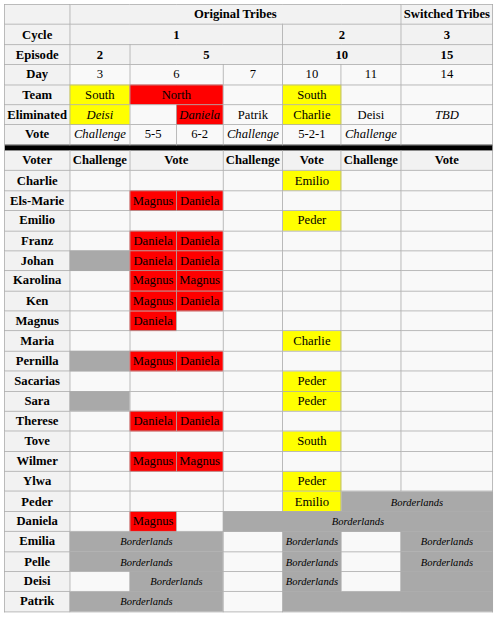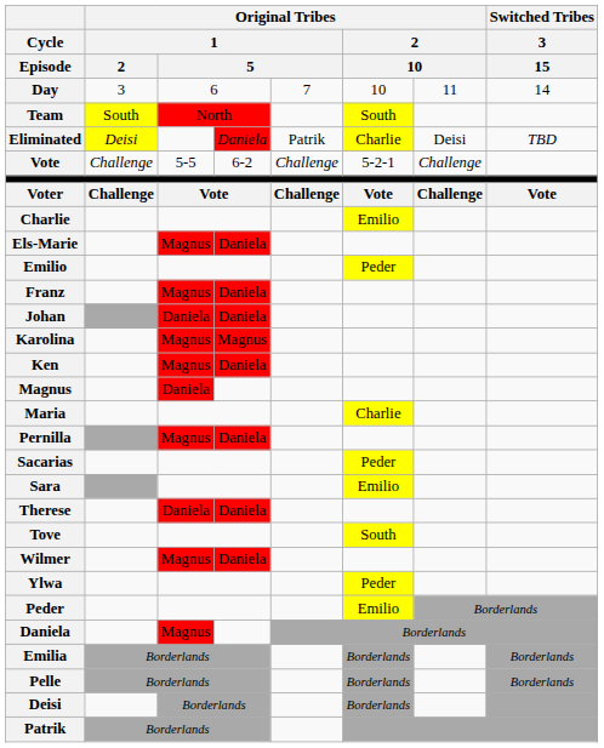 <table class="wikitable unsortable" style="text-align:center;">
 <tr>
 <th></th>
 <th colspan="6">Original Tribes</th>
 <th colspan="1">Switched Tribes</th>
 </tr>
 <tr>
 <th>Cycle</th>
 <th colspan="4">1</th>
 <th colspan="2">2</th>
 <th>3</th>
 </tr>
 <tr>
 <th>Episode</th>
 <th>2</th>
 <th colspan="3">5</th>
 <th colspan="2">10</th>
 <th>15</th>
 </tr>
 <tr>
 <th>Day</th>
 <td>3</td>
 <td colspan="2">6</td>
 <td>7</td>
 <td>10</td>
 <td>11</td>
 <td>14</td>
 </tr>
 <tr>
 <th>Team</th>
 <td style="background:yellow;">South</td>
 <td colspan="2" style="background:red; color:black;">North</td>
 <td></td>
 <td style="background:yellow;">South</td>
 <td></td>
 <td style="background:;"></td>
 </tr>
 <tr>
 <th>Eliminated</th>
 <td style="background:yellow;"><em>Deisi</em></td>
 <td></td>
 <td style="background:red;"><em>Daniela</em></td>
 <td>Patrik</td>
 <td style="background:yellow;">Charlie</td>
 <td>Deisi</td>
 <td style="background:;"><em>TBD</em></td>
 </tr>
 <tr>
 <th>Vote</th>
 <td><em>Challenge</em></td>
 <td>5-5</td>
 <td>6-2</td>
 <td><em>Challenge</em></td>
 <td>5-2-1</td>
 <td><em>Challenge</em></td>
 <td></td>
 </tr>
 <tr>
 <td colspan="27" style="background:black;"></td>
 </tr>
 <tr>
 <th>Voter</th>
 <th>Challenge</th>
 <th colspan="2">Vote</th>
 <th>Challenge</th>
 <th>Vote</th>
 <th>Challenge</th>
 <th>Vote</th>
 </tr>
 <tr>
 <th>Charlie</th>
 <td></td>
 <td colspan="2"></td>
 <td></td>
 <td style="background:yellow;">Emilio</td>
 <td></td>
 <td></td>
 </tr>
 <tr>
 <th>Els-Marie</th>
 <td></td>
 <td style="background:red;">Magnus</td>
 <td style="background:red;">Daniela</td>
 <td></td>
 <td></td>
 <td></td>
 <td></td>
 </tr>
 <tr>
 <th>Emilio</th>
 <td></td>
 <td colspan="2"></td>
 <td></td>
 <td style="background:yellow;">Peder</td>
 <td></td>
 <td></td>
 </tr>
 <tr>
 <th>Franz</th>
 <td></td>
-<td style="background:red;">Daniela</td>
+<td style="background:red;">Magnus</td>
 <td style="background:red;">Daniela</td>
 <td></td>
 <td></td>
 <td></td>
 <td></td>
 </tr>
 <tr>
 <th>Johan</th>
 <td style="background:darkgray;"></td>
 <td style="background:red;">Daniela</td>
 <td style="background:red;">Daniela</td>
 <td></td>
 <td></td>
 <td></td>
 <td></td>
 </tr>
 <tr>
 <th>Karolina</th>
 <td></td>
 <td style="background:red;">Magnus</td>
 <td style="background:red;">Magnus</td>
 <td></td>
 <td></td>
 <td></td>
 <td></td>
 </tr>
 <tr>
 <th>Ken</th>
 <td></td>
 <td style="background:red;">Magnus</td>
 <td style="background:red;">Daniela</td>
 <td></td>
 <td></td>
 <td></td>
 <td></td>
 </tr>
 <tr>
 <th>Magnus</th>
 <td></td>
 <td style="background:red;">Daniela</td>
 <td></td>
 <td></td>
 <td></td>
 <td></td>
 <td></td>
 </tr>
 <tr>
 <th>Maria</th>
 <td></td>
 <td colspan="2"></td>
 <td></td>
 <td style="background:yellow;">Charlie</td>
 <td></td>
 <td></td>
 </tr>
 <tr>
 <th>Pernilla</th>
 <td style="background:darkgray;"></td>
 <td style="background:red;">Magnus</td>
 <td style="background:red;">Daniela</td>
 <td></td>
 <td></td>
 <td></td>
 <td></td>
 </tr>
 <tr>
 <th>Sacarias</th>
 <td></td>
 <td colspan="2"></td>
 <td></td>
 <td style="background:yellow;">Peder</td>
 <td></td>
 <td></td>
 </tr>
 <tr>
 <th>Sara</th>
 <td style="background:darkgray;"></td>
 <td colspan="2"></td>
 <td></td>
-<td style="background:yellow;">Peder</td>
+<td style="background:yellow;">Emilio</td>
 <td></td>
 <td></td>
 </tr>
 <tr>
 <th>Therese</th>
 <td></td>
 <td style="background:red;">Daniela</td>
 <td style="background:red;">Daniela</td>
 <td></td>
 <td></td>
 <td></td>
 </tr>
 <tr>
 <th>Tove</th>
 <td></td>
 <td colspan="2"></td>
 <td></td>
 <td style="background:yellow;">South</td>
 <td></td>
 <td></td>
 </tr>
 <tr>
 <th>Wilmer</th>
 <td></td>
 <td style="background:red;">Magnus</td>
-<td style="background:red;">Magnus</td>
+<td style="background:red;">Daniela</td>
 <td></td>
 <td></td>
 <td></td>
 <td></td>
 </tr>
 <tr>
 <th>Ylwa</th>
 <td></td>
 <td colspan="2"></td>
 <td></td>
 <td style="background:yellow;">Peder</td>
 <td></td>
 <td></td>
 </tr>
 <tr>
 <th>Peder</th>
 <td></td>
 <td colspan="2"></td>
 <td></td>
 <td style="background:yellow;">Emilio</td>
 <td colspan="2" style="background:darkgray;"><small><em>Borderlands</em></small></td>
 </tr>
 <tr>
 <th>Daniela</th>
 <td></td>
 <td style="background:red;">Magnus</td>
 <td></td>
 <td colspan="4" style="background:darkgray;"><small><em>Borderlands</em></small></td>
 </tr>
 <tr>
 <th>Emilia</th>
 <td colspan="3" style="background:darkgray;"><small><em>Borderlands</em></small></td>
 <td></td>
 <td colspan="1" style="background:darkgray;"><small><em>Borderlands</em></small></td>
 <td></td>
 <td colspan="1" style="background:darkgray;"><small><em>Borderlands</em></small></td>
 </tr>
 <tr>
 <th>Pelle</th>
 <td colspan="3" style="background:darkgray;"><small><em>Borderlands</em></small></td>
 <td></td>
 <td colspan="1" style="background:darkgray;"><small><em>Borderlands</em></small></td>
 <td></td>
 <td colspan="1" style="background:darkgray;"><small><em>Borderlands</em></small></td>
 </tr>
 <tr>
 <th>Deisi</th>
 <td></td>
 <td colspan="2" style="background:darkgray;"><small><em>Borderlands</em></small></td>
 <td></td>
 <td colspan="1" style="background:darkgray;"><small><em>Borderlands</em></small></td>
 <td></td>
 <td colspan="1" bgcolor="darkgrey"></td>
 </tr>
 <tr>
 <th>Patrik</th>
 <td colspan="3" style="background:darkgray;"><small><em>Borderlands</em></small></td>
 <td></td>
 <td colspan="3" style="background:darkgray;"></td>
 </tr>
 </table>
